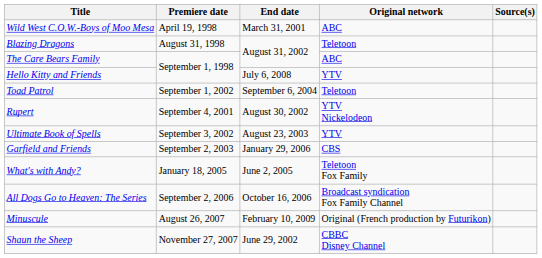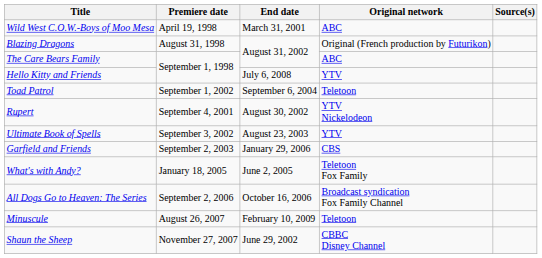 <table class="wikitable sortable">
 <tr>
 <th>Title</th>
 <th>Premiere date</th>
 <th>End date</th>
 <th>Original network</th>
 <th>Source(s)</th>
 </tr>
 <tr>
 <td><em><a href='#'>Wild West C.O.W.-Boys of Moo Mesa</a></em></td>
 <td>April 19, 1998</td>
 <td>March 31, 2001</td>
 <td><a href='#'>ABC</a></td>
 <td></td>
 </tr>
 <tr>
 <td><em><a href='#'>Blazing Dragons</a></em></td>
 <td>August 31, 1998</td>
 <td rowspan="2">August 31, 2002</td>
-<td><a href='#'>Teletoon</a></td>
+<td>Original (French production by <a href='#'>Futurikon</a>)</td>
 <td></td>
 </tr>
 <tr>
 <td><em><a href='#'>The Care Bears Family</a></em></td>
 <td rowspan="2">September 1, 1998</td>
 <td><a href='#'>ABC</a></td>
 <td></td>
 </tr>
 <tr>
 <td><em><a href='#'>Hello Kitty and Friends</a></em></td>
 <td>July 6, 2008</td>
 <td><a href='#'>YTV</a></td>
 <td></td>
 </tr>
 <tr>
 <td><em><a href='#'>Toad Patrol</a></em></td>
 <td>September 1, 2002</td>
 <td>September 6, 2004</td>
 <td><a href='#'>Teletoon</a></td>
 <td></td>
 </tr>
 <tr>
 <td><em><a href='#'>Rupert</a></em></td>
 <td>September 4, 2001</td>
 <td>August 30, 2002</td>
 <td><a href='#'>YTV</a><br><a href='#'>Nickelodeon</a></td>
 <td></td>
 </tr>
 <tr>
 <td><em><a href='#'>Ultimate Book of Spells</a></em></td>
 <td>September 3, 2002</td>
 <td>August 23, 2003</td>
 <td><a href='#'>YTV</a></td>
 <td></td>
 </tr>
 <tr>
 <td><em><a href='#'>Garfield and Friends</a></em></td>
 <td>September 2, 2003</td>
 <td>January 29, 2006</td>
 <td><a href='#'>CBS</a></td>
 <td></td>
 </tr>
 <tr>
 <td><em><a href='#'>What's with Andy?</a></em></td>
 <td>January 18, 2005</td>
 <td>June 2, 2005</td>
 <td><a href='#'>Teletoon</a><br>Fox Family</td>
 <td></td>
 </tr>
 <tr>
 <td><em><a href='#'>All Dogs Go to Heaven: The Series</a></em></td>
 <td>September 2, 2006</td>
 <td>October 16, 2006</td>
 <td><a href='#'>Broadcast syndication</a><br>Fox Family Channel</td>
 </tr>
 <tr>
 <td><em><a href='#'>Minuscule</a></em></td>
 <td>August 26, 2007</td>
 <td>February 10, 2009</td>
-<td>Original (French production by <a href='#'>Futurikon</a>)</td>
+<td><a href='#'>Teletoon</a></td>
 <td></td>
 </tr>
 <tr>
 <td><em><a href='#'>Shaun the Sheep</a></em></td>
 <td>November 27, 2007</td>
 <td>June 29, 2002</td>
 <td><a href='#'>CBBC</a><br><a href='#'>Disney Channel</a></td>
 <td></td>
 </tr>
 </table>
